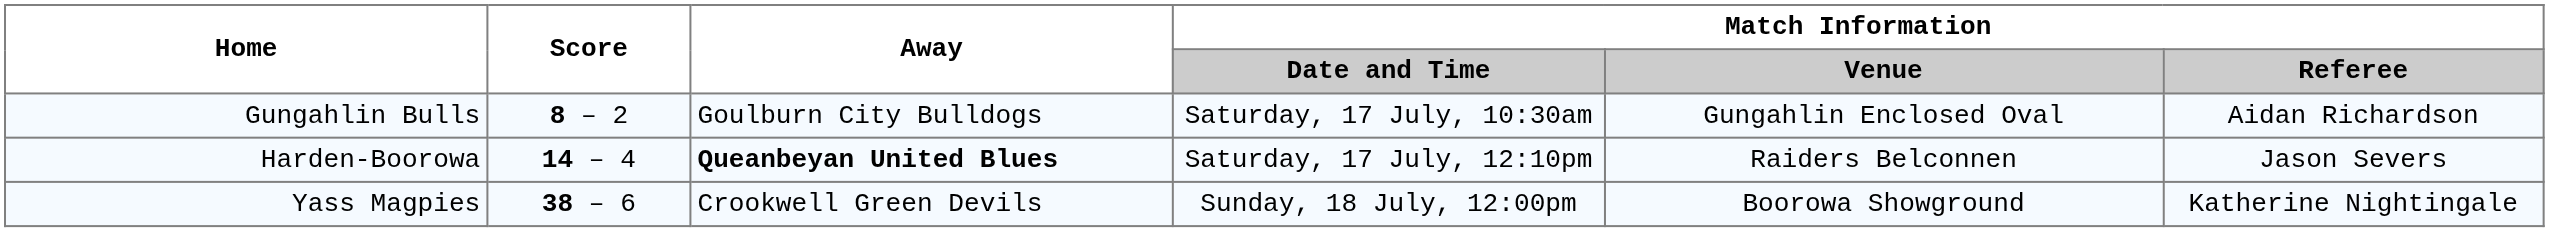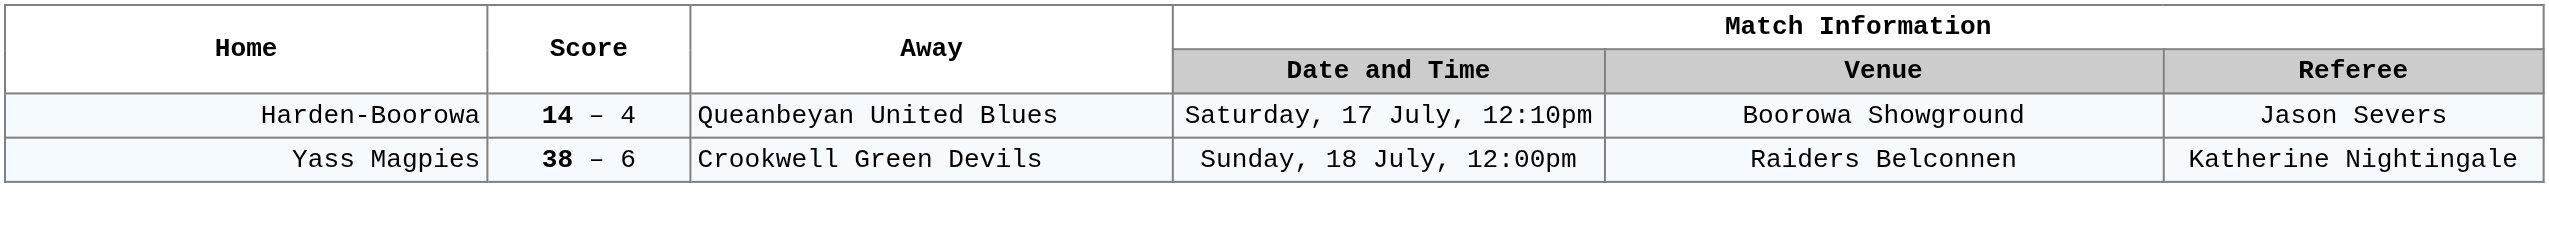 <table border="1" cellpadding="3" cellspacing="0" width="100%" style="border-collapse:collapse;  text-align:center;">
 <tr>
 <th rowspan="2" width="19%">Home</th>
 <th rowspan="2" width="8%">Score</th>
 <th rowspan="2" width="19%">Away</th>
 <th colspan="3">Match Information</th>
 </tr>
 <tr bgcolor="#CCCCCC">
 <th width="17%">Date and Time</th>
 <th width="22%">Venue</th>
 <th width="50%">Referee</th>
 </tr>
 <tr style="text-align:center; background:#f5faff;">
-<td align="right">Gungahlin Bulls </td>
-<td><strong>8</strong> – 2</td>
-<td align="left"> Goulburn City Bulldogs</td>
-<td>Saturday, 17 July, 10:30am</td>
-<td>Gungahlin Enclosed Oval</td>
-<td>Aidan Richardson</td>
-</tr>
-<tr style="text-align:center; background:#f5faff;">
 <td align="right">Harden-Boorowa </td>
 <td><strong>14</strong> – 4</td>
-<td align="left"><strong> Queanbeyan United Blues</strong></td>
+<td align="left"> Queanbeyan United Blues</td>
 <td>Saturday, 17 July, 12:10pm</td>
-<td>Raiders Belconnen</td>
+<td>Boorowa Showground</td>
 <td>Jason Severs</td>
 </tr>
 <tr style="text-align:center; background:#f5faff;">
 <td align="right">Yass Magpies </td>
 <td><strong>38</strong> – 6</td>
 <td align="left"> Crookwell Green Devils</td>
 <td>Sunday, 18 July, 12:00pm</td>
-<td>Boorowa Showground</td>
+<td>Raiders Belconnen</td>
 <td>Katherine Nightingale</td>
 </tr>
 </table>
